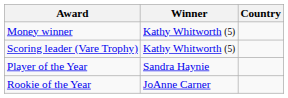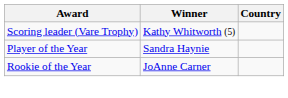 <table class="wikitable">
 <tr>
 <th>Award</th>
 <th>Winner</th>
 <th>Country</th>
-</tr>
-<tr>
-<td><a href='#'>Money winner</a></td>
-<td><a href='#'>Kathy Whitworth</a> <small>(5)</small></td>
-<td></td>
 </tr>
 <tr>
 <td><a href='#'>Scoring leader (Vare Trophy)</a></td>
 <td><a href='#'>Kathy Whitworth</a> <small>(5)</small></td>
 <td></td>
 </tr>
 <tr>
 <td><a href='#'>Player of the Year</a></td>
 <td><a href='#'>Sandra Haynie</a></td>
 <td></td>
 </tr>
 <tr>
 <td><a href='#'>Rookie of the Year</a></td>
 <td><a href='#'>JoAnne Carner</a></td>
 <td></td>
 </tr>
 </table>
